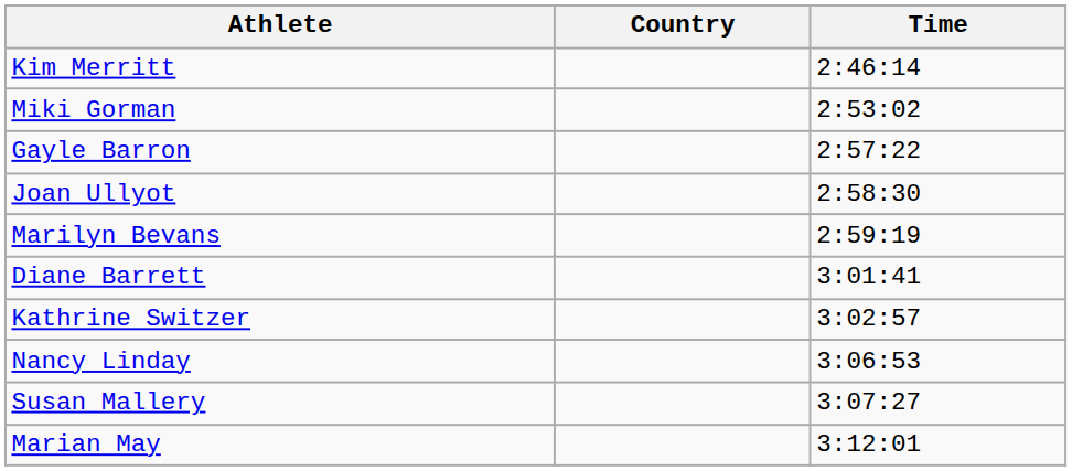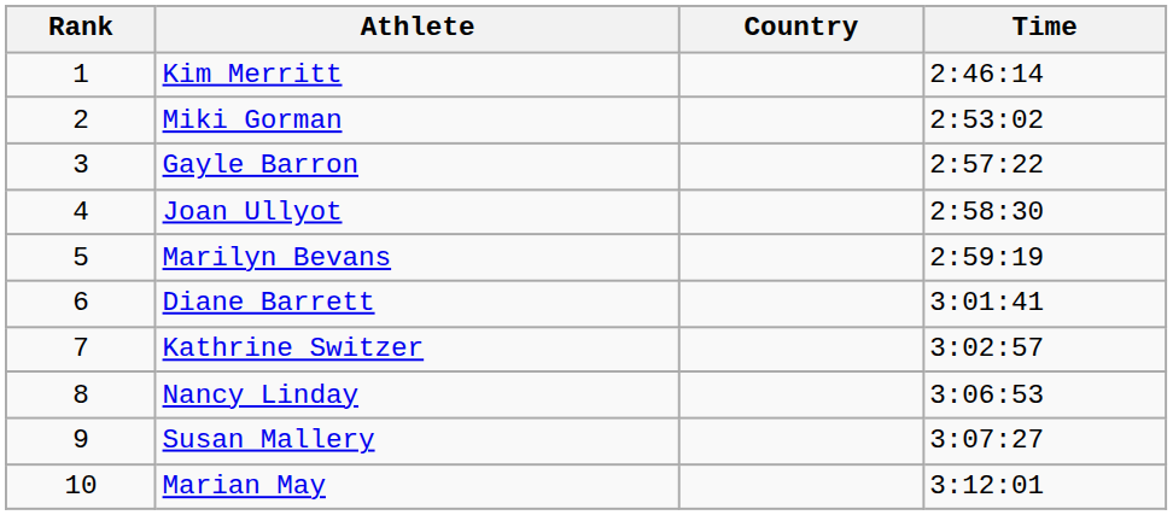 <table class="wikitable" width=80% style="font-size:90%; text-align:left;">
 <tr>
+<th>Rank</th>
 <th>Athlete</th>
 <th>Country</th>
 <th>Time</th>
 </tr>
 <tr>
+<td style="text-align:center">1</td>
 <td><a href='#'>Kim Merritt</a></td>
 <td></td>
 <td>2:46:14</td>
 </tr>
 <tr>
+<td style="text-align:center">2</td>
 <td><a href='#'>Miki Gorman</a></td>
 <td></td>
 <td>2:53:02</td>
 </tr>
 <tr>
+<td style="text-align:center">3</td>
 <td><a href='#'>Gayle Barron</a></td>
 <td></td>
 <td>2:57:22</td>
 </tr>
 <tr>
+<td style="text-align:center">4</td>
 <td><a href='#'>Joan Ullyot</a></td>
 <td></td>
 <td>2:58:30</td>
 </tr>
 <tr>
+<td style="text-align:center">5</td>
 <td><a href='#'>Marilyn Bevans</a></td>
 <td></td>
 <td>2:59:19</td>
 </tr>
 <tr>
+<td style="text-align:center">6</td>
 <td><a href='#'>Diane Barrett</a></td>
 <td></td>
 <td>3:01:41</td>
 </tr>
 <tr>
+<td style="text-align:center">7</td>
 <td><a href='#'>Kathrine Switzer</a></td>
 <td></td>
 <td>3:02:57</td>
 </tr>
 <tr>
+<td style="text-align:center">8</td>
 <td><a href='#'>Nancy Linday</a></td>
 <td></td>
 <td>3:06:53</td>
 </tr>
 <tr>
+<td style="text-align:center">9</td>
 <td><a href='#'>Susan Mallery</a></td>
 <td></td>
 <td>3:07:27</td>
 </tr>
 <tr>
+<td style="text-align:center">10</td>
 <td><a href='#'>Marian May</a></td>
 <td></td>
 <td>3:12:01</td>
 </tr>
 </table>
